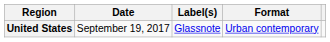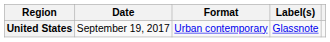 <table class="wikitable plainrowheaders">
 <tr>
 <th>Region</th>
 <th>Date</th>
+<th>Format</th>
 <th>Label(s)</th>
-<th>Format</th>
 <th></th>
 </tr>
 <tr>
 <th scope="row">United States</th>
 <td>September 19, 2017</td>
+<td><a href='#'>Urban contemporary</a></td>
 <td><a href='#'>Glassnote</a></td>
-<td><a href='#'>Urban contemporary</a></td>
 <td></td>
 </tr>
 </table>
